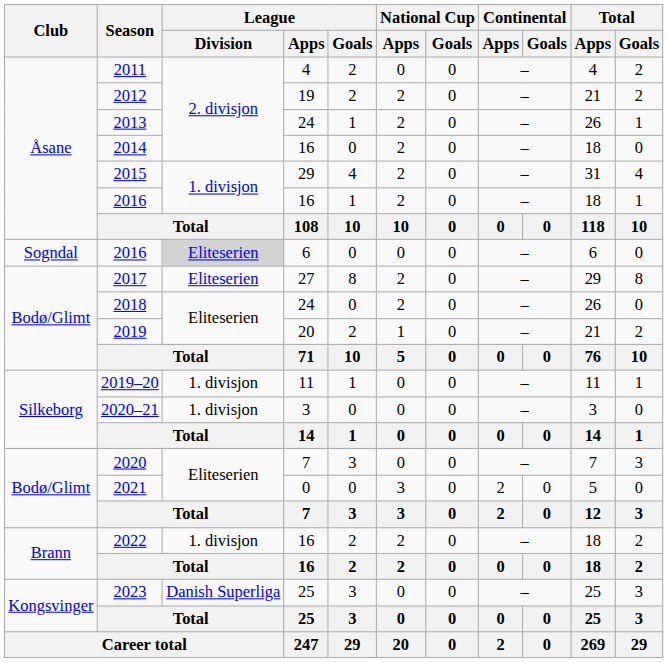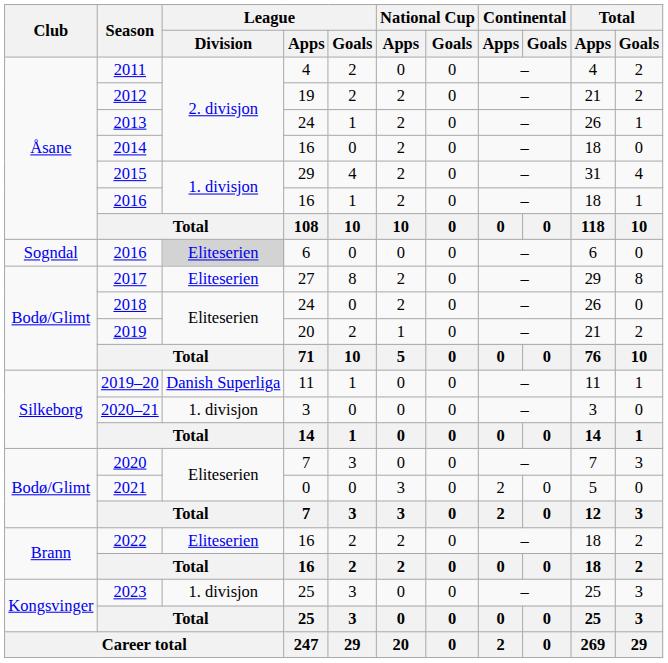 <table class="wikitable" style="text-align:center">
 <tr>
 <th rowspan="2">Club</th>
 <th rowspan="2">Season</th>
 <th colspan="3">League</th>
 <th colspan="2">National Cup</th>
 <th colspan="2">Continental</th>
 <th colspan="2">Total</th>
 </tr>
 <tr>
 <th>Division</th>
 <th>Apps</th>
 <th>Goals</th>
 <th>Apps</th>
 <th>Goals</th>
 <th>Apps</th>
 <th>Goals</th>
 <th>Apps</th>
 <th>Goals</th>
 </tr>
 <tr>
 <td rowspan="7"><a href='#'>Åsane</a></td>
 <td><a href='#'>2011</a></td>
 <td rowspan="4"><a href='#'>2. divisjon</a></td>
 <td>4</td>
 <td>2</td>
 <td>0</td>
 <td>0</td>
 <td colspan="2">–</td>
 <td>4</td>
 <td>2</td>
 </tr>
 <tr>
 <td><a href='#'>2012</a></td>
 <td>19</td>
 <td>2</td>
 <td>2</td>
 <td>0</td>
 <td colspan="2">–</td>
 <td>21</td>
 <td>2</td>
 </tr>
 <tr>
 <td><a href='#'>2013</a></td>
 <td>24</td>
 <td>1</td>
 <td>2</td>
 <td>0</td>
 <td colspan="2">–</td>
 <td>26</td>
 <td>1</td>
 </tr>
 <tr>
 <td><a href='#'>2014</a></td>
 <td>16</td>
 <td>0</td>
 <td>2</td>
 <td>0</td>
 <td colspan="2">–</td>
 <td>18</td>
 <td>0</td>
 </tr>
 <tr>
 <td><a href='#'>2015</a></td>
 <td rowspan="2"><a href='#'>1. divisjon</a></td>
 <td>29</td>
 <td>4</td>
 <td>2</td>
 <td>0</td>
 <td colspan="2">–</td>
 <td>31</td>
 <td>4</td>
 </tr>
 <tr>
 <td><a href='#'>2016</a></td>
 <td>16</td>
 <td>1</td>
 <td>2</td>
 <td>0</td>
 <td colspan="2">–</td>
 <td>18</td>
 <td>1</td>
 </tr>
 <tr>
 <th colspan="2">Total</th>
 <th>108</th>
 <th>10</th>
 <th>10</th>
 <th>0</th>
 <th>0</th>
 <th>0</th>
 <th>118</th>
 <th>10</th>
 </tr>
 <tr>
 <td><a href='#'>Sogndal</a></td>
 <td><a href='#'>2016</a></td>
 <td style="background: lightgrey;"><a href='#'>Eliteserien</a></td>
 <td>6</td>
 <td>0</td>
 <td>0</td>
 <td>0</td>
 <td colspan="2">–</td>
 <td>6</td>
 <td>0</td>
 </tr>
 <tr>
 <td rowspan="4"><a href='#'>Bodø/Glimt</a></td>
 <td><a href='#'>2017</a></td>
 <td><a href='#'>Eliteserien</a></td>
 <td>27</td>
 <td>8</td>
 <td>2</td>
 <td>0</td>
 <td colspan="2">–</td>
 <td>29</td>
 <td>8</td>
 </tr>
 <tr>
 <td><a href='#'>2018</a></td>
 <td rowspan="2">Eliteserien</td>
 <td>24</td>
 <td>0</td>
 <td>2</td>
 <td>0</td>
 <td colspan="2">–</td>
 <td>26</td>
 <td>0</td>
 </tr>
 <tr>
 <td><a href='#'>2019</a></td>
 <td>20</td>
 <td>2</td>
 <td>1</td>
 <td>0</td>
 <td colspan="2">–</td>
 <td>21</td>
 <td>2</td>
 </tr>
 <tr>
 <th colspan="2">Total</th>
 <th>71</th>
 <th>10</th>
 <th>5</th>
 <th>0</th>
 <th>0</th>
 <th>0</th>
 <th>76</th>
 <th>10</th>
 </tr>
 <tr>
 <td rowspan="3"><a href='#'>Silkeborg</a></td>
 <td><a href='#'>2019–20</a></td>
-<td rowspan="1">1. divisjon</td>
+<td><a href='#'>Danish Superliga</a></td>
 <td>11</td>
 <td>1</td>
 <td>0</td>
 <td>0</td>
 <td colspan="2">–</td>
 <td>11</td>
 <td>1</td>
 </tr>
 <tr>
 <td><a href='#'>2020–21</a></td>
 <td rowspan="1">1. divisjon</td>
 <td>3</td>
 <td>0</td>
 <td>0</td>
 <td>0</td>
 <td colspan="2">–</td>
 <td>3</td>
 <td>0</td>
 </tr>
 <tr>
 <th colspan="2">Total</th>
 <th>14</th>
 <th>1</th>
 <th>0</th>
 <th>0</th>
 <th>0</th>
 <th>0</th>
 <th>14</th>
 <th>1</th>
 </tr>
 <tr>
 <td rowspan="3"><a href='#'>Bodø/Glimt</a></td>
 <td><a href='#'>2020</a></td>
 <td rowspan="2">Eliteserien</td>
 <td>7</td>
 <td>3</td>
 <td>0</td>
 <td>0</td>
 <td colspan="2">–</td>
 <td>7</td>
 <td>3</td>
 </tr>
 <tr>
 <td><a href='#'>2021</a></td>
 <td>0</td>
 <td>0</td>
 <td>3</td>
 <td>0</td>
 <td>2</td>
 <td>0</td>
 <td>5</td>
 <td>0</td>
 </tr>
 <tr>
 <th colspan="2">Total</th>
 <th>7</th>
 <th>3</th>
 <th>3</th>
 <th>0</th>
 <th>2</th>
 <th>0</th>
 <th>12</th>
 <th>3</th>
 </tr>
 <tr>
 <td rowspan="2"><a href='#'>Brann</a></td>
 <td><a href='#'>2022</a></td>
-<td rowspan="1">1. divisjon</td>
+<td><a href='#'>Eliteserien</a></td>
 <td>16</td>
 <td>2</td>
 <td>2</td>
 <td>0</td>
 <td colspan="2">–</td>
 <td>18</td>
 <td>2</td>
 </tr>
 <tr>
 <th colspan="2">Total</th>
 <th>16</th>
 <th>2</th>
 <th>2</th>
 <th>0</th>
 <th>0</th>
 <th>0</th>
 <th>18</th>
 <th>2</th>
 </tr>
 <tr>
 <td rowspan="2"><a href='#'>Kongsvinger</a></td>
 <td><a href='#'>2023</a></td>
-<td><a href='#'>Danish Superliga</a></td>
+<td rowspan="1">1. divisjon</td>
 <td>25</td>
 <td>3</td>
 <td>0</td>
 <td>0</td>
 <td colspan="2">–</td>
 <td>25</td>
 <td>3</td>
 </tr>
 <tr>
 <th colspan="2">Total</th>
 <th>25</th>
 <th>3</th>
 <th>0</th>
 <th>0</th>
 <th>0</th>
 <th>0</th>
 <th>25</th>
 <th>3</th>
 </tr>
 <tr>
 <th colspan="3">Career total</th>
 <th>247</th>
 <th>29</th>
 <th>20</th>
 <th>0</th>
 <th>2</th>
 <th>0</th>
 <th>269</th>
 <th>29</th>
 </tr>
 </table>
